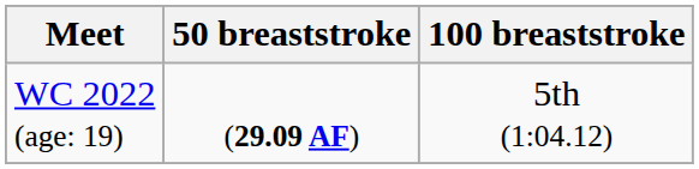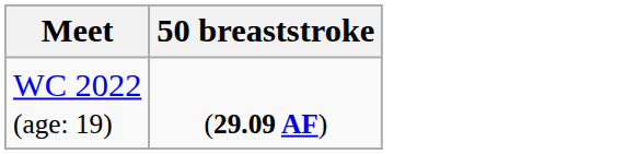 <table class="sortable wikitable">
 <tr>
 <th>Meet</th>
 <th class="unsortable">50 breaststroke</th>
-<th class="unsortable">100 breaststroke</th>
 </tr>
 <tr>
 <td><a href='#'>WC 2022</a><br><small>(age: 19)</small></td>
 <td align="center"><br><small>(<strong>29.09 <a href='#'>AF</a></strong>)</small></td>
-<td align="center">5th<br><small>(1:04.12)</small></td>
 </tr>
 </table>
